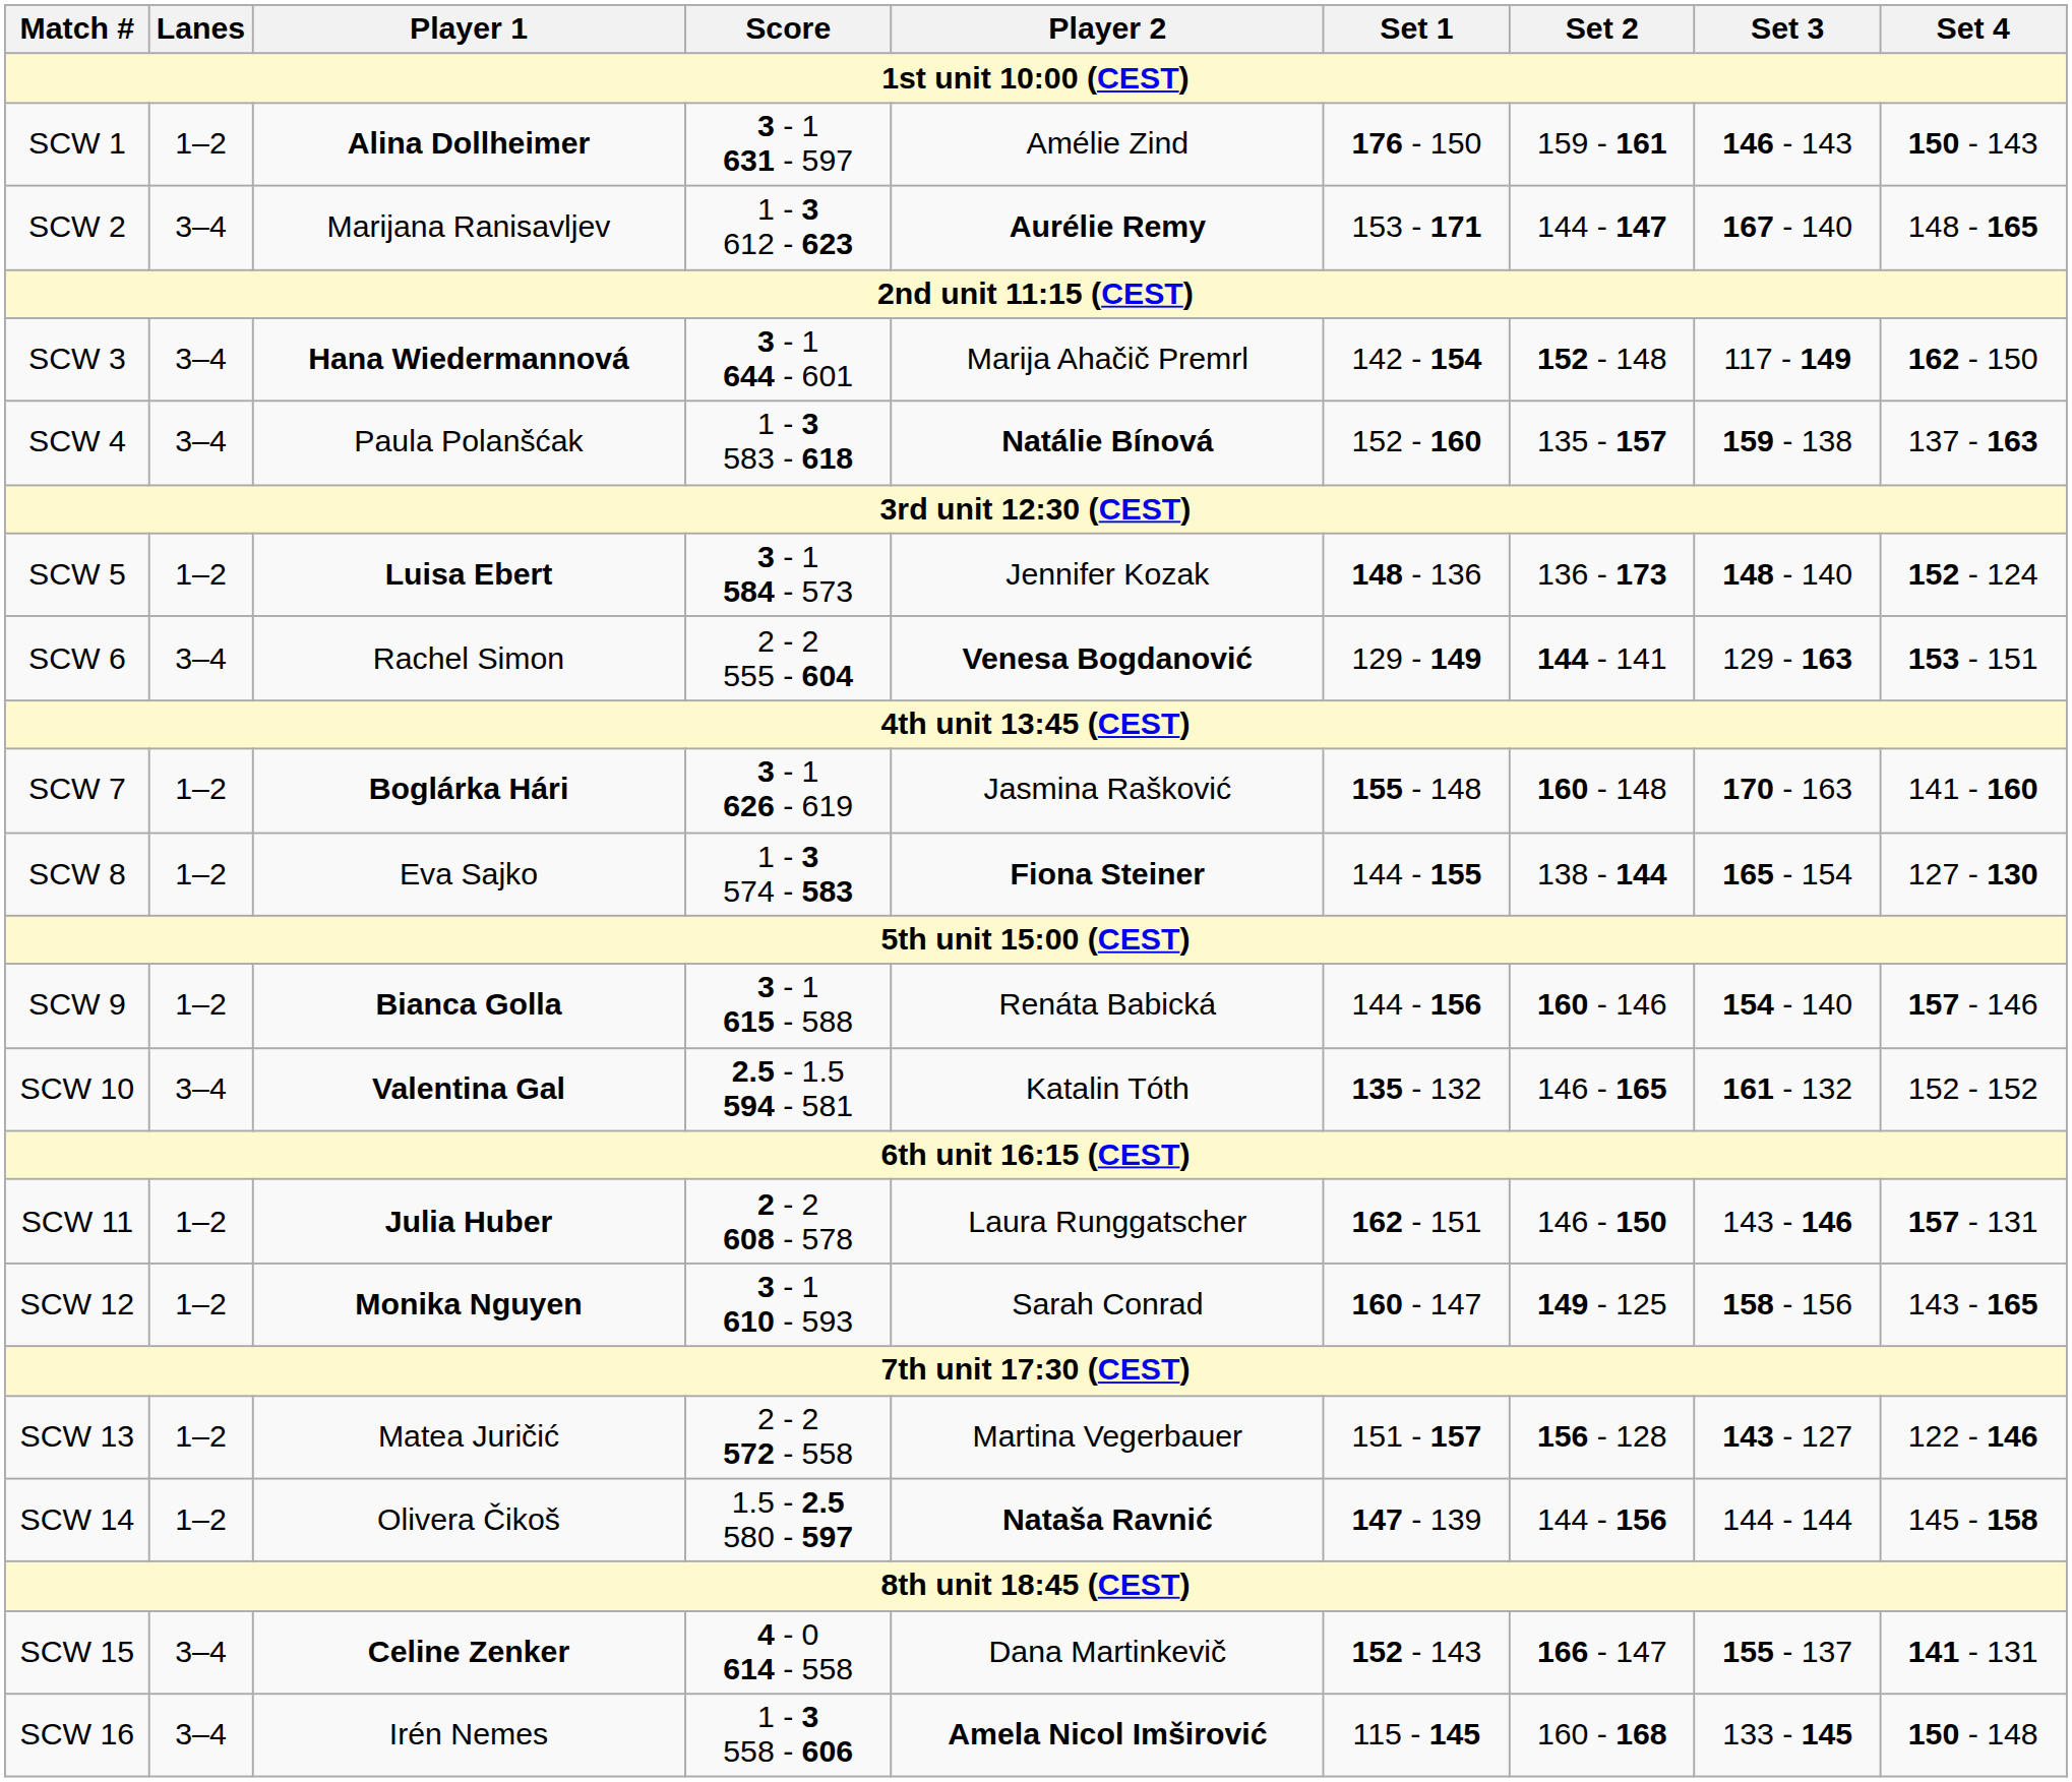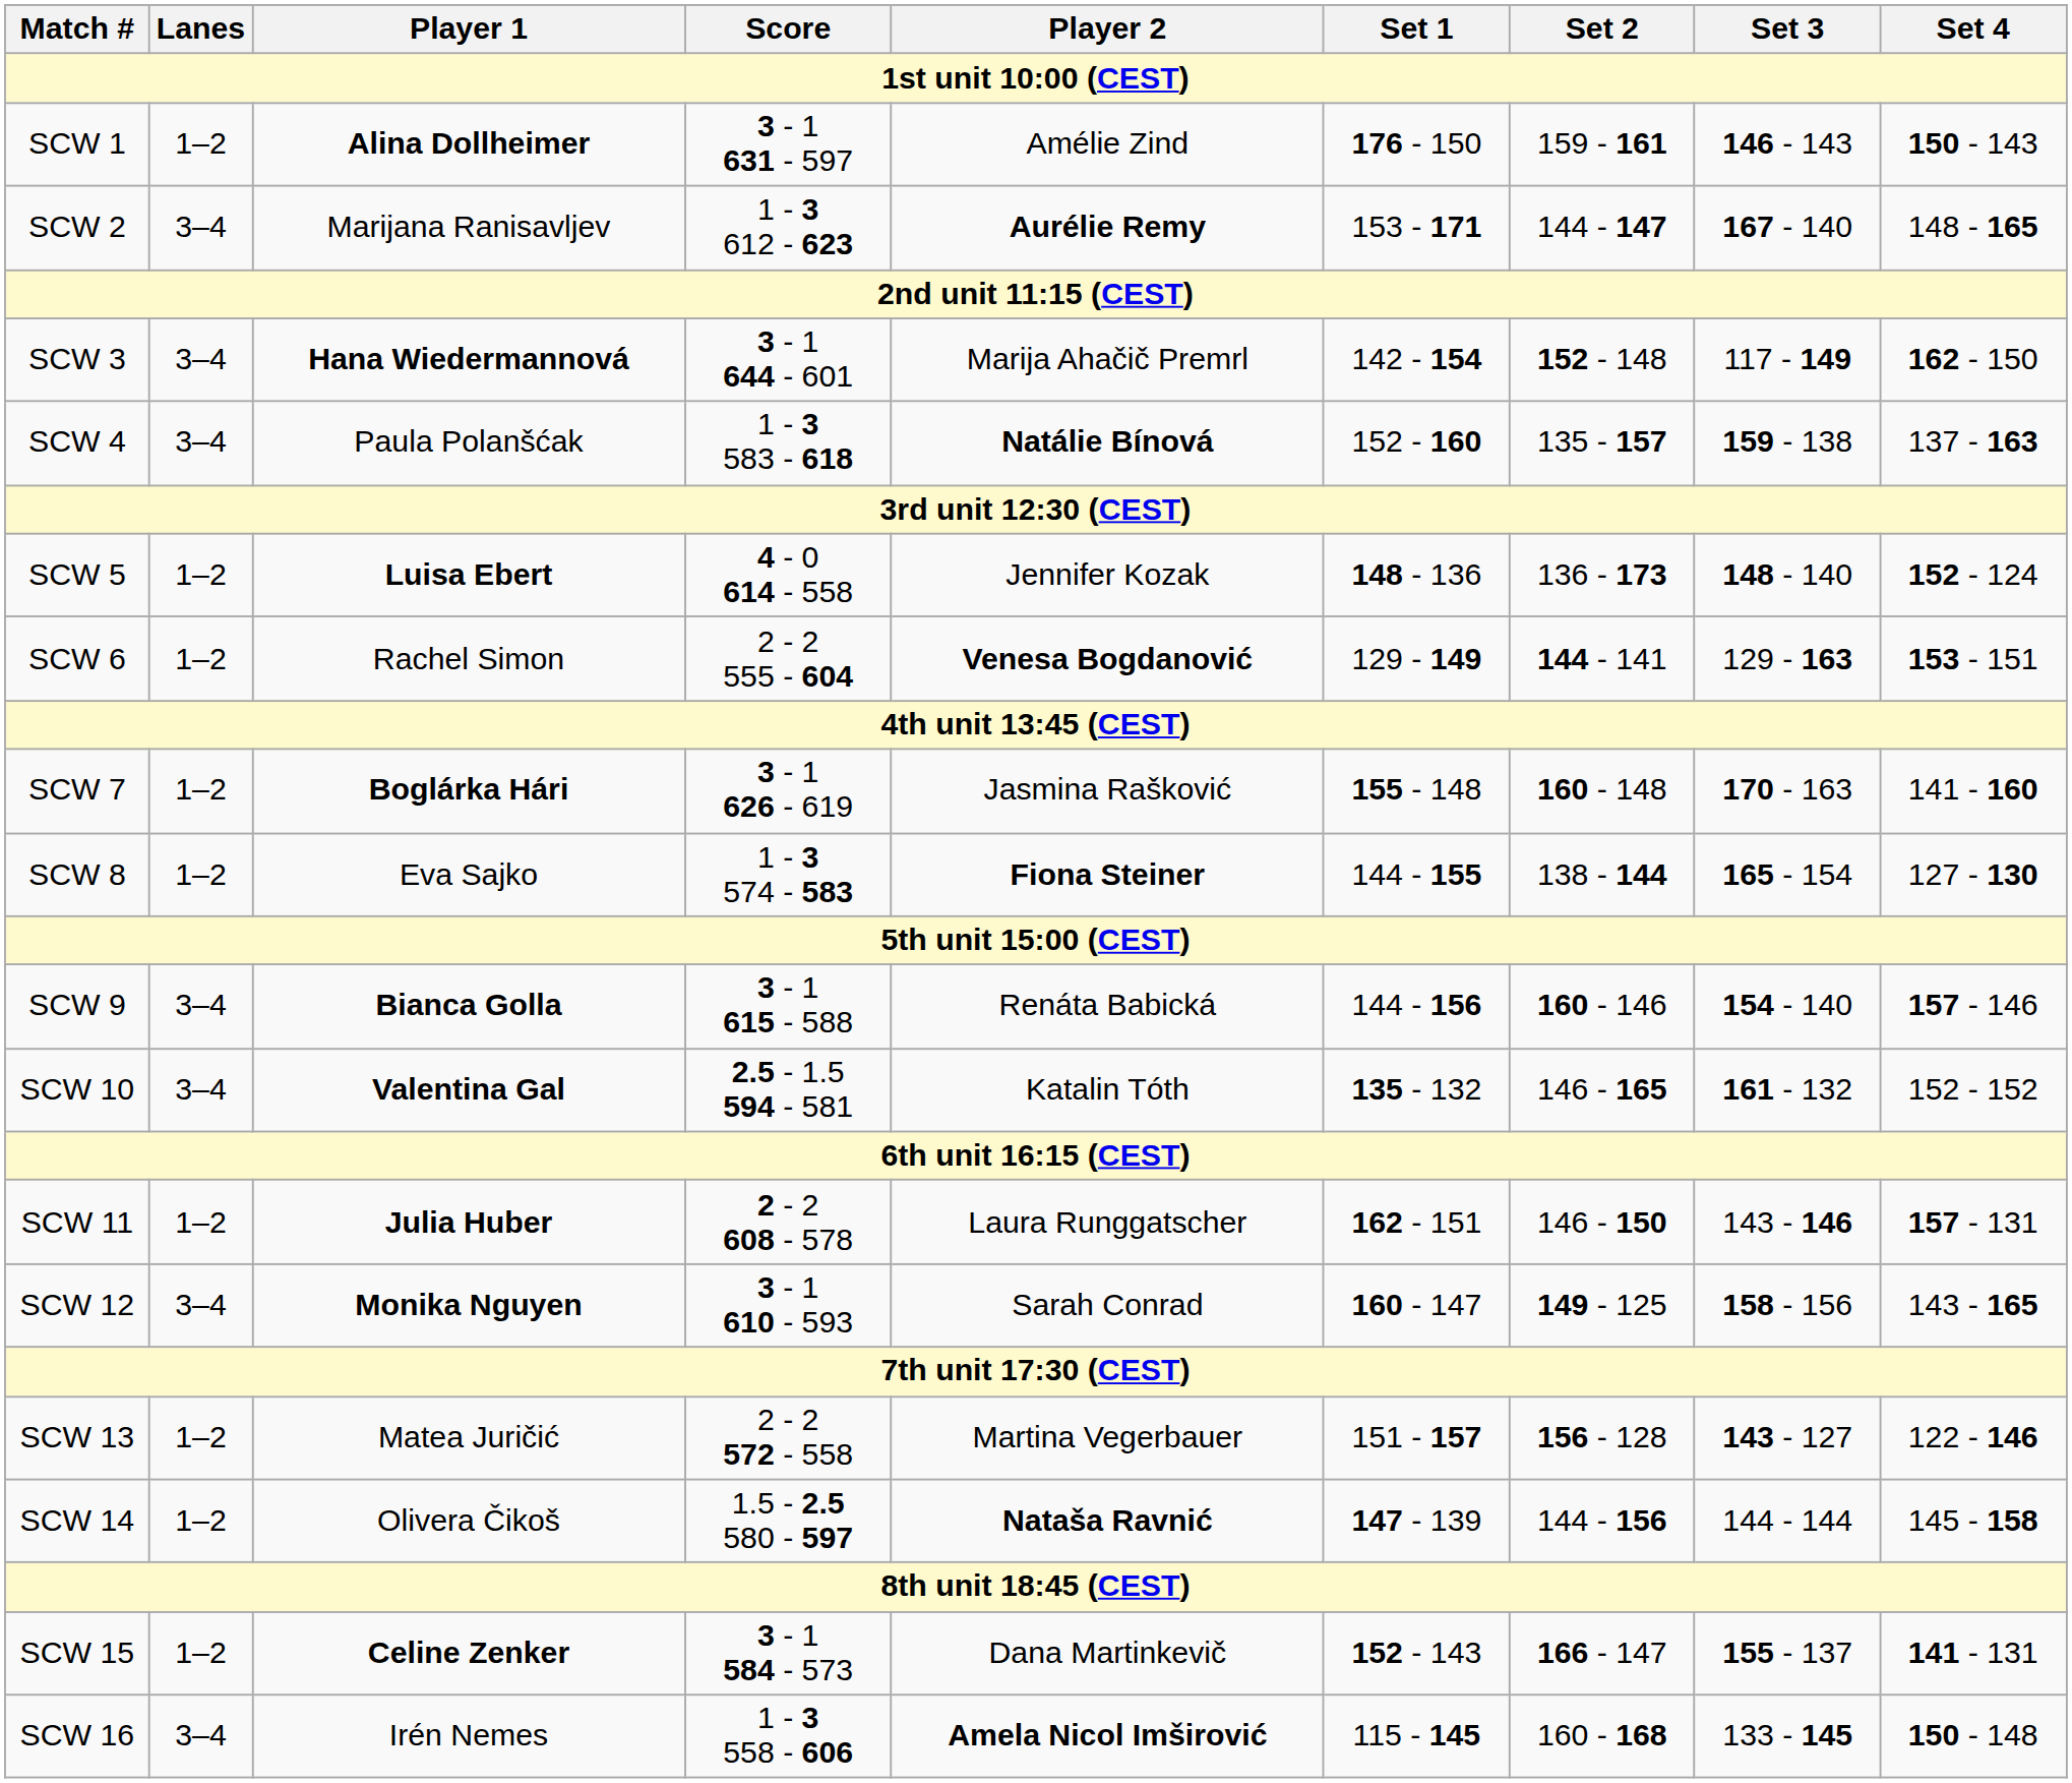 <table class="wikitable">
 <tr>
 <th width="7%">Match #</th>
 <th width="5%">Lanes</th>
 <th width="21%">Player 1</th>
 <th width="10%">Score</th>
 <th width="21%">Player 2</th>
 <th width="9%">Set 1</th>
 <th width="9%">Set 2</th>
 <th width="9%">Set 3</th>
 <th width="9%">Set 4</th>
 </tr>
 <tr>
 <td colspan="9" style="text-align:center; background-color:#FFFACD"><strong>1st unit 10:00 (<a href='#'>CEST</a>)</strong></td>
 </tr>
 <tr style="text-align:center;">
 <td>SCW 1</td>
 <td>1–2</td>
 <td> <strong>Alina Dollheimer</strong></td>
 <td><strong>3</strong> - 1 <br> <strong>631</strong> - 597</td>
 <td> Amélie Zind</td>
 <td><strong>176</strong> - 150</td>
 <td>159 - <strong>161</strong></td>
 <td><strong>146</strong> - 143</td>
 <td><strong>150</strong> - 143</td>
 </tr>
 <tr style="text-align:center;">
 <td>SCW 2</td>
 <td>3–4</td>
 <td> Marijana Ranisavljev</td>
 <td>1 - <strong>3</strong> <br> 612 - <strong>623</strong></td>
 <td> <strong>Aurélie Remy</strong></td>
 <td>153 - <strong>171</strong></td>
 <td>144 - <strong>147</strong></td>
 <td><strong>167</strong> - 140</td>
 <td>148 - <strong>165</strong></td>
 </tr>
 <tr>
 <td colspan="9" style="text-align:center; background-color:#FFFACD"><strong>2nd unit 11:15 (<a href='#'>CEST</a>)</strong></td>
 </tr>
 <tr style="text-align:center;">
 <td>SCW 3</td>
 <td>3–4</td>
 <td> <strong>Hana Wiedermannová</strong></td>
 <td><strong>3</strong> - 1 <br> <strong>644</strong> - 601</td>
 <td> Marija Ahačič Premrl</td>
 <td>142 - <strong>154</strong></td>
 <td><strong>152</strong> - 148</td>
 <td>117 - <strong>149</strong></td>
 <td><strong>162</strong> - 150</td>
 </tr>
 <tr style="text-align:center;">
 <td>SCW 4</td>
 <td>3–4</td>
 <td> Paula Polanšćak</td>
 <td>1 - <strong>3</strong> <br> 583 - <strong>618</strong></td>
 <td> <strong>Natálie Bínová</strong></td>
 <td>152 - <strong>160</strong></td>
 <td>135 - <strong>157</strong></td>
 <td><strong>159</strong> - 138</td>
 <td>137 - <strong>163</strong></td>
 </tr>
 <tr>
 <td colspan="9" style="text-align:center; background-color:#FFFACD"><strong>3rd unit 12:30 (<a href='#'>CEST</a>)</strong></td>
 </tr>
 <tr style="text-align:center;">
 <td>SCW 5</td>
 <td>1–2</td>
 <td> <strong>Luisa Ebert</strong></td>
-<td><strong>3</strong> - 1 <br> <strong>584</strong> - 573</td>
+<td><strong>4</strong> - 0 <br> <strong>614</strong> - 558</td>
 <td> Jennifer Kozak</td>
 <td><strong>148</strong> - 136</td>
 <td>136 - <strong>173</strong></td>
 <td><strong>148</strong> - 140</td>
 <td><strong>152</strong> - 124</td>
 </tr>
 <tr style="text-align:center;">
 <td>SCW 6</td>
-<td>3–4</td>
+<td>1–2</td>
 <td> Rachel Simon</td>
 <td>2 - 2 <br> 555 - <strong>604</strong></td>
 <td> <strong>Venesa Bogdanović</strong></td>
 <td>129 - <strong>149</strong></td>
 <td><strong>144</strong> - 141</td>
 <td>129 - <strong>163</strong></td>
 <td><strong>153</strong> - 151</td>
 </tr>
 <tr>
 <td colspan="9" style="text-align:center; background-color:#FFFACD"><strong>4th unit 13:45 (<a href='#'>CEST</a>)</strong></td>
 </tr>
 <tr style="text-align:center;">
 <td>SCW 7</td>
 <td>1–2</td>
 <td> <strong>Boglárka Hári</strong></td>
 <td><strong>3</strong> - 1 <br> <strong>626</strong> - 619</td>
 <td> Jasmina Rašković</td>
 <td><strong>155</strong> - 148</td>
 <td><strong>160</strong> - 148</td>
 <td><strong>170</strong> - 163</td>
 <td>141 - <strong>160</strong></td>
 </tr>
 <tr style="text-align:center;">
 <td>SCW 8</td>
 <td>1–2</td>
 <td> Eva Sajko</td>
 <td>1 - <strong>3</strong> <br> 574 - <strong>583</strong></td>
 <td> <strong>Fiona Steiner</strong></td>
 <td>144 - <strong>155</strong></td>
 <td>138 - <strong>144</strong></td>
 <td><strong>165</strong> - 154</td>
 <td>127 - <strong>130</strong></td>
 </tr>
 <tr>
 <td colspan="9" style="text-align:center; background-color:#FFFACD"><strong>5th unit 15:00 (<a href='#'>CEST</a>)</strong></td>
 </tr>
 <tr style="text-align:center;">
 <td>SCW 9</td>
-<td>1–2</td>
+<td>3–4</td>
 <td> <strong>Bianca Golla</strong></td>
 <td><strong>3</strong> - 1 <br> <strong>615</strong> - 588</td>
 <td> Renáta Babická</td>
 <td>144 - <strong>156</strong></td>
 <td><strong>160</strong> - 146</td>
 <td><strong>154</strong> - 140</td>
 <td><strong>157</strong> - 146</td>
 </tr>
 <tr style="text-align:center;">
 <td>SCW 10</td>
 <td>3–4</td>
 <td> <strong>Valentina Gal</strong></td>
 <td><strong>2.5</strong> - 1.5 <br> <strong>594</strong> - 581</td>
 <td> Katalin Tóth</td>
 <td><strong>135</strong> - 132</td>
 <td>146 - <strong>165</strong></td>
 <td><strong>161</strong> - 132</td>
 <td>152 - 152</td>
 </tr>
 <tr>
 <td colspan="9" style="text-align:center; background-color:#FFFACD"><strong>6th unit 16:15 (<a href='#'>CEST</a>)</strong></td>
 </tr>
 <tr style="text-align:center;">
 <td>SCW 11</td>
 <td>1–2</td>
 <td> <strong>Julia Huber</strong></td>
 <td><strong>2</strong> - 2 <br> <strong>608</strong> - 578</td>
 <td> Laura Runggatscher</td>
 <td><strong>162</strong> - 151</td>
 <td>146 - <strong>150</strong></td>
 <td>143 - <strong>146</strong></td>
 <td><strong>157</strong> - 131</td>
 </tr>
 <tr style="text-align:center;">
 <td>SCW 12</td>
-<td>1–2</td>
+<td>3–4</td>
 <td> <strong>Monika Nguyen</strong></td>
 <td><strong>3</strong> - 1 <br> <strong>610</strong> - 593</td>
 <td> Sarah Conrad</td>
 <td><strong>160</strong> - 147</td>
 <td><strong>149</strong> - 125</td>
 <td><strong>158</strong> - 156</td>
 <td>143 - <strong>165</strong></td>
 </tr>
 <tr>
 <td colspan="9" style="text-align:center; background-color:#FFFACD"><strong>7th unit 17:30 (<a href='#'>CEST</a>)</strong></td>
 </tr>
 <tr style="text-align:center;">
 <td>SCW 13</td>
 <td>1–2</td>
 <td> Matea Juričić</td>
 <td>2 - 2 <br> <strong>572</strong> - 558</td>
 <td> Martina Vegerbauer</td>
 <td>151 - <strong>157</strong></td>
 <td><strong>156</strong> - 128</td>
 <td><strong>143</strong> - 127</td>
 <td>122 - <strong>146</strong></td>
 </tr>
 <tr style="text-align:center;">
 <td>SCW 14</td>
 <td>1–2</td>
 <td> Olivera Čikoš</td>
 <td>1.5 - <strong>2.5</strong> <br> 580 - <strong>597</strong></td>
 <td> <strong>Nataša Ravnić</strong></td>
 <td><strong>147</strong> - 139</td>
 <td>144 - <strong>156</strong></td>
 <td>144 - 144</td>
 <td>145 - <strong>158</strong></td>
 </tr>
 <tr>
 <td colspan="9" style="text-align:center; background-color:#FFFACD"><strong>8th unit 18:45 (<a href='#'>CEST</a>)</strong></td>
 </tr>
 <tr style="text-align:center;">
 <td>SCW 15</td>
-<td>3–4</td>
+<td>1–2</td>
 <td> <strong>Celine Zenker</strong></td>
-<td><strong>4</strong> - 0 <br> <strong>614</strong> - 558</td>
+<td><strong>3</strong> - 1 <br> <strong>584</strong> - 573</td>
 <td> Dana Martinkevič</td>
 <td><strong>152</strong> - 143</td>
 <td><strong>166</strong> - 147</td>
 <td><strong>155</strong> - 137</td>
 <td><strong>141</strong> - 131</td>
 </tr>
 <tr style="text-align:center;">
 <td>SCW 16</td>
 <td>3–4</td>
 <td> Irén Nemes</td>
 <td>1 - <strong>3</strong> <br> 558 - <strong>606</strong></td>
 <td> <strong>Amela Nicol Imširović</strong></td>
 <td>115 - <strong>145</strong></td>
 <td>160 - <strong>168</strong></td>
 <td>133 - <strong>145</strong></td>
 <td><strong>150</strong> - 148</td>
 </tr>
 </table>
